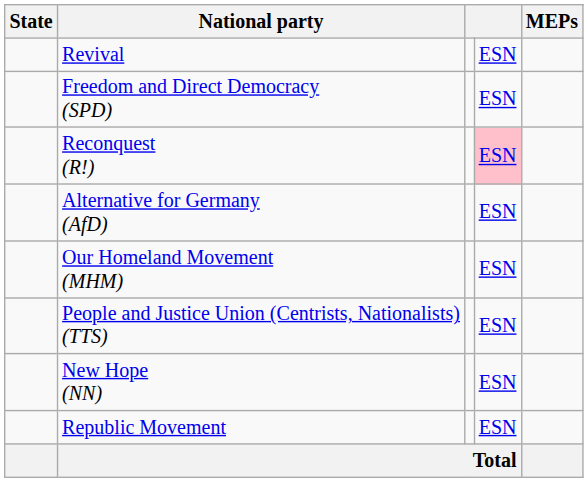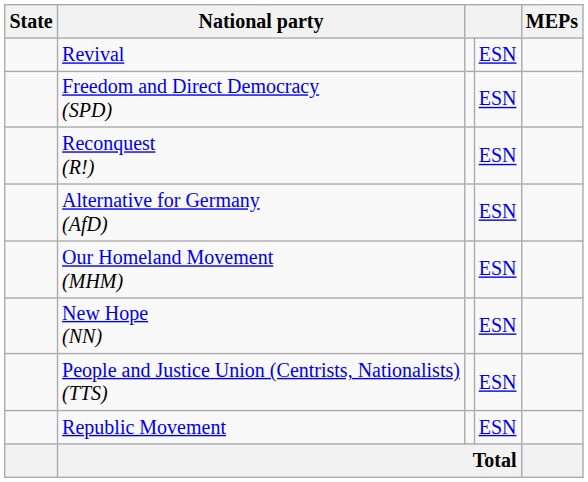 <table class="wikitable sortable" style="font-size:90%">
 <tr>
 <th>State</th>
 <th>National party</th>
 <th colspan=2></th>
 <th>MEPs</th>
 </tr>
 <tr>
 <td></td>
 <td><a href='#'>Revival</a><br><em></em></td>
 <td></td>
 <td><a href='#'>ESN</a></td>
 <td></td>
 </tr>
 <tr>
 <td></td>
 <td><a href='#'>Freedom and Direct Democracy</a><br> <em>(SPD)</em></td>
 <td></td>
 <td><a href='#'>ESN</a></td>
 <td></td>
 </tr>
 <tr>
 <td></td>
 <td><a href='#'>Reconquest</a><br> <em>(R!)</em></td>
 <td></td>
-<td style="background: pink;"><a href='#'>ESN</a></td>
+<td><a href='#'>ESN</a></td>
 <td></td>
 </tr>
 <tr>
 <td></td>
 <td><a href='#'>Alternative for Germany</a><br> <em>(AfD)</em></td>
 <td></td>
 <td><a href='#'>ESN</a></td>
 <td></td>
 </tr>
 <tr>
 <td></td>
 <td><a href='#'>Our Homeland Movement</a><br> <em>(MHM)</em></td>
 <td></td>
 <td><a href='#'>ESN</a></td>
 <td></td>
 </tr>
 <tr>
 <td></td>
-<td><a href='#'>People and Justice Union (Centrists, Nationalists)</a><br> <em>(TTS)</em></td>
+<td><a href='#'>New Hope</a><br> <em>(NN)</em></td>
 <td></td>
 <td><a href='#'>ESN</a></td>
 <td></td>
 </tr>
 <tr>
 <td></td>
-<td><a href='#'>New Hope</a><br> <em>(NN)</em></td>
+<td><a href='#'>People and Justice Union (Centrists, Nationalists)</a><br> <em>(TTS)</em></td>
 <td></td>
 <td><a href='#'>ESN</a></td>
 <td></td>
 </tr>
 <tr>
 <td></td>
 <td><a href='#'>Republic Movement</a><br></td>
 <td></td>
 <td><a href='#'>ESN</a></td>
 <td></td>
 </tr>
 <tr>
 <th style="text-align:left"></th>
 <th colspan=3 style="text-align:right">Total</th>
 <th></th>
 </tr>
 </table>
